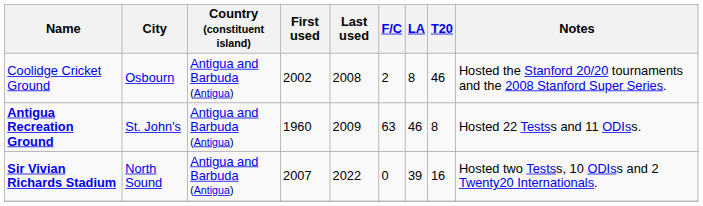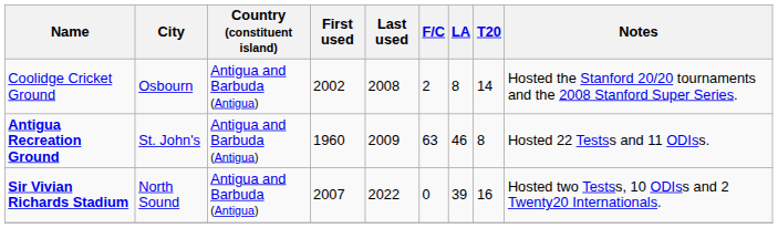 <table class ="wikitable sortable">
 <tr>
 <th>Name</th>
 <th>City</th>
 <th>Country<br><small>(constituent island)</small></th>
 <th>First used</th>
 <th>Last used</th>
 <th><a href='#'>F/C</a></th>
 <th><a href='#'>LA</a></th>
 <th><a href='#'>T20</a></th>
 <th>Notes</th>
 </tr>
 <tr>
 <td><a href='#'>Coolidge Cricket Ground</a></td>
 <td><a href='#'>Osbourn</a></td>
 <td><a href='#'>Antigua and Barbuda</a><br><small>(<a href='#'>Antigua</a>)</small></td>
 <td>2002</td>
 <td>2008</td>
 <td>2</td>
 <td>8</td>
-<td>46</td>
+<td>14</td>
 <td>Hosted the <a href='#'>Stanford 20/20</a> tournaments and the <a href='#'>2008 Stanford Super Series</a>.</td>
 </tr>
 <tr>
 <td><strong><a href='#'>Antigua Recreation Ground</a></strong></td>
 <td><a href='#'>St. John's</a></td>
 <td><a href='#'>Antigua and Barbuda</a><br><small>(<a href='#'>Antigua</a>)</small></td>
 <td>1960</td>
 <td>2009</td>
 <td>63</td>
 <td>46</td>
 <td>8</td>
 <td>Hosted 22 <a href='#'>Tests</a>s and 11 <a href='#'>ODIs</a>s.</td>
 </tr>
 <tr>
 <td><strong><a href='#'>Sir Vivian Richards Stadium</a></strong></td>
 <td><a href='#'>North Sound</a></td>
 <td><a href='#'>Antigua and Barbuda</a><br><small>(<a href='#'>Antigua</a>)</small></td>
 <td>2007</td>
 <td>2022</td>
 <td>0</td>
 <td>39</td>
 <td>16</td>
 <td>Hosted two <a href='#'>Tests</a>s, 10 <a href='#'>ODIs</a>s and 2 <a href='#'>Twenty20 Internationals</a>.</td>
 </tr>
 <tr>
 </tr>
 </table>
